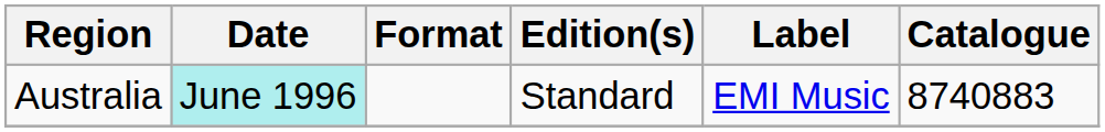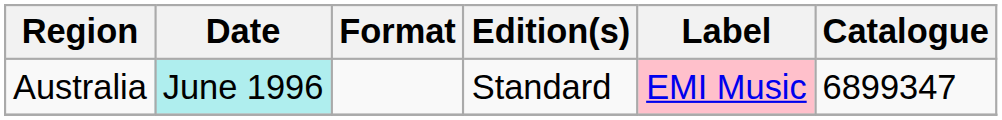 <table class="wikitable plainrowheaders">
 <tr>
 <th scope="col">Region</th>
 <th scope="col">Date</th>
 <th scope="col">Format</th>
 <th scope="col">Edition(s)</th>
 <th scope="col">Label</th>
 <th scope="col">Catalogue</th>
 </tr>
 <tr>
 <td>Australia</td>
 <td style="background: paleturquoise;">June 1996</td>
 <td></td>
 <td>Standard</td>
-<td><a href='#'>EMI Music</a></td>
-<td>8740883</td>
+<td style="background: pink;"><a href='#'>EMI Music</a></td>
+<td>6899347</td>
 </tr>
 <tr>
 </tr>
 </table>
